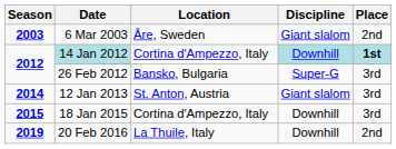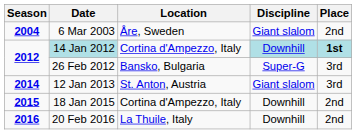 <table class="wikitable">
 <tr>
 <th>Season</th>
 <th>Date</th>
 <th>Location</th>
 <th>Discipline</th>
 <th>Place</th>
 </tr>
 <tr>
-<td align=center><strong><a href='#'>2003</a></strong></td>
+<td align=center><strong><a href='#'>2004</a></strong></td>
 <td align=right>6 Mar 2003</td>
 <td> <a href='#'>Åre</a>, Sweden</td>
 <td align=center><a href='#'>Giant slalom</a></td>
 <td align=center>2nd</td>
 </tr>
 <tr>
 <td rowspan=2 align=center><strong><a href='#'>2012</a></strong></td>
 <td bgcolor="#BOEOE6" align=right>14 Jan 2012</td>
 <td> <a href='#'>Cortina d'Ampezzo</a>, Italy  </td>
 <td bgcolor="#BOEOE6" align=center><a href='#'>Downhill</a></td>
 <td bgcolor=#BOEOE6 align=center><strong>1st</strong></td>
 </tr>
 <tr>
 <td align=right>26 Feb 2012</td>
 <td> <a href='#'>Bansko</a>, Bulgaria</td>
 <td align=center><a href='#'>Super-G</a></td>
 <td align=center>3rd</td>
 </tr>
 <tr>
 <td align=center><strong><a href='#'>2014</a></strong></td>
 <td align=right>12 Jan 2013</td>
 <td> <a href='#'>St. Anton</a>, Austria</td>
 <td align=center><a href='#'>Giant slalom</a></td>
 <td align=center>3rd</td>
 </tr>
 <tr>
 <td align=center><strong><a href='#'>2015</a></strong></td>
 <td align=right>18 Jan 2015</td>
 <td> Cortina d'Ampezzo, Italy</td>
 <td align=center>Downhill</td>
-<td align=center>3rd</td>
+<td align=center>2nd</td>
 </tr>
 <tr>
-<td align=center><strong><a href='#'>2019</a></strong></td>
+<td align=center><strong><a href='#'>2016</a></strong></td>
 <td align=right>20 Feb 2016</td>
 <td> <a href='#'>La Thuile</a>, Italy</td>
 <td align=center>Downhill</td>
 <td align=center>2nd</td>
 </tr>
 </table>
